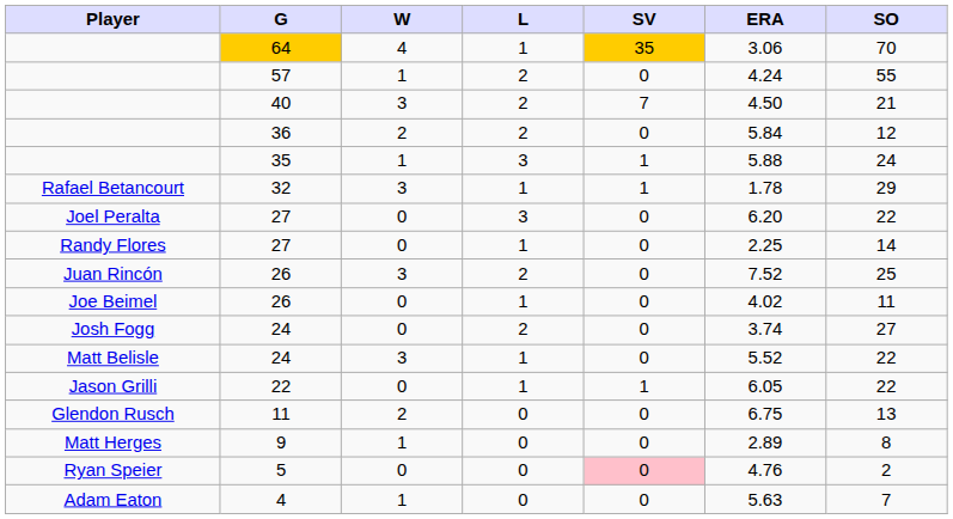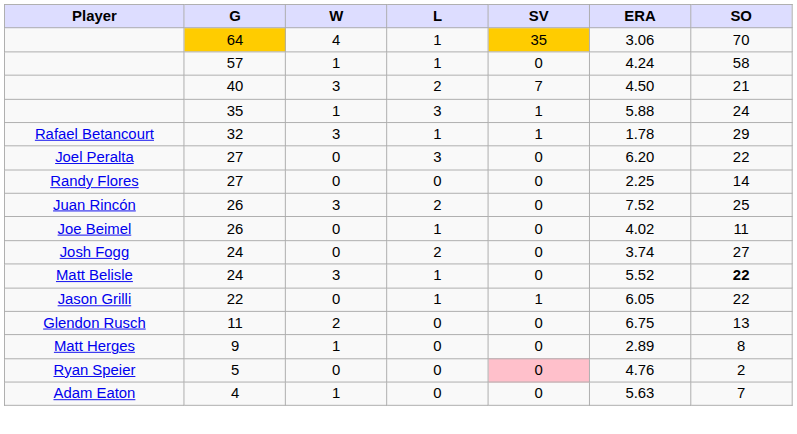 <table class="wikitable sortable">
 <tr>
 <th style="background:#ddf; width:16%;">Player</th>
 <th style="background:#ddf; width:9%;">G</th>
 <th style="background:#ddf; width:9%;">W</th>
 <th style="background:#ddf; width:9%;">L</th>
 <th style="background:#ddf; width:9%;">SV</th>
 <th style="background:#ddf; width:9%;">ERA</th>
 <th style="background:#ddf; width:9%;">SO</th>
 </tr>
 <tr style="text-align:center;">
 <td></td>
 <td bgcolor="#FFCC00">64</td>
 <td>4</td>
 <td>1</td>
 <td bgcolor="#FFCC00">35</td>
 <td>3.06</td>
 <td>70</td>
 </tr>
 <tr style="text-align:center;">
 <td></td>
 <td>57</td>
 <td>1</td>
-<td>2</td>
+<td>1</td>
 <td>0</td>
 <td>4.24</td>
-<td>55</td>
+<td>58</td>
 </tr>
 <tr style="text-align:center;">
 <td></td>
 <td>40</td>
 <td>3</td>
 <td>2</td>
 <td>7</td>
 <td>4.50</td>
 <td>21</td>
-</tr>
-<tr style="text-align:center;">
-<td></td>
-<td>36</td>
-<td>2</td>
-<td>2</td>
-<td>0</td>
-<td>5.84</td>
-<td>12</td>
 </tr>
 <tr style="text-align:center;">
 <td></td>
 <td>35</td>
 <td>1</td>
 <td>3</td>
 <td>1</td>
 <td>5.88</td>
 <td>24</td>
 </tr>
 <tr align="center">
 <td><a href='#'>Rafael Betancourt</a></td>
 <td>32</td>
 <td>3</td>
 <td>1</td>
 <td>1</td>
 <td>1.78</td>
 <td>29</td>
 </tr>
 <tr align="center">
 <td><a href='#'>Joel Peralta</a></td>
 <td>27</td>
 <td>0</td>
 <td>3</td>
 <td>0</td>
 <td>6.20</td>
 <td>22</td>
 </tr>
 <tr align="center">
 <td><a href='#'>Randy Flores</a></td>
 <td>27</td>
 <td>0</td>
-<td>1</td>
+<td>0</td>
 <td>0</td>
 <td>2.25</td>
 <td>14</td>
 </tr>
 <tr align="center">
 <td><a href='#'>Juan Rincón</a></td>
 <td>26</td>
 <td>3</td>
 <td>2</td>
 <td>0</td>
 <td>7.52</td>
 <td>25</td>
 </tr>
 <tr align="center">
 <td><a href='#'>Joe Beimel</a></td>
 <td>26</td>
 <td>0</td>
 <td>1</td>
 <td>0</td>
 <td>4.02</td>
 <td>11</td>
 </tr>
 <tr align="center">
 <td><a href='#'>Josh Fogg</a></td>
 <td>24</td>
 <td>0</td>
 <td>2</td>
 <td>0</td>
 <td>3.74</td>
 <td>27</td>
 </tr>
 <tr align="center">
 <td><a href='#'>Matt Belisle</a></td>
 <td>24</td>
 <td>3</td>
 <td>1</td>
 <td>0</td>
 <td>5.52</td>
-<td>22</td>
+<td><strong>22</strong></td>
 </tr>
 <tr align="center">
 <td><a href='#'>Jason Grilli</a></td>
 <td>22</td>
 <td>0</td>
 <td>1</td>
 <td>1</td>
 <td>6.05</td>
 <td>22</td>
 </tr>
 <tr align=center>
 <td><a href='#'>Glendon Rusch</a></td>
 <td>11</td>
 <td>2</td>
 <td>0</td>
 <td>0</td>
 <td>6.75</td>
 <td>13</td>
 </tr>
 <tr align="center">
 <td><a href='#'>Matt Herges</a></td>
 <td>9</td>
 <td>1</td>
 <td>0</td>
 <td>0</td>
 <td>2.89</td>
 <td>8</td>
 </tr>
 <tr align="center">
 <td><a href='#'>Ryan Speier</a></td>
 <td>5</td>
 <td>0</td>
 <td>0</td>
 <td style="background: pink;">0</td>
 <td>4.76</td>
 <td>2</td>
 </tr>
 <tr align="center">
 <td><a href='#'>Adam Eaton</a></td>
 <td>4</td>
 <td>1</td>
 <td>0</td>
 <td>0</td>
 <td>5.63</td>
 <td>7</td>
 </tr>
 </table>
